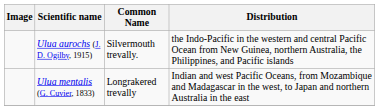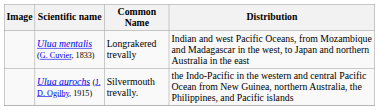 <table class="wikitable">
 <tr>
 <th>Image</th>
 <th>Scientific name</th>
 <th>Common Name</th>
 <th>Distribution</th>
 </tr>
 <tr>
 <td></td>
+<td><em><a href='#'>Ulua mentalis</a></em> <small>(<a href='#'>G. Cuvier</a>, 1833)</small></td>
+<td>Longrakered trevally</td>
+<td>Indian and west Pacific Oceans, from Mozambique and Madagascar in the west, to Japan and northern Australia in the east</td>
+</tr>
+<tr>
+<td></td>
 <td><em><a href='#'>Ulua aurochs</a></em> <small>(<a href='#'>J. D. Ogilby</a>, 1915)</small></td>
 <td>Silvermouth trevally.</td>
 <td>the Indo-Pacific in the western and central Pacific Ocean from New Guinea, northern Australia, the Philippines, and Pacific islands</td>
 </tr>
 <tr>
-<td></td>
-<td><em><a href='#'>Ulua mentalis</a></em> <small>(<a href='#'>G. Cuvier</a>, 1833)</small></td>
-<td>Longrakered trevally</td>
-<td>Indian and west Pacific Oceans, from Mozambique and Madagascar in the west, to Japan and northern Australia in the east</td>
-</tr>
-<tr>
 </tr>
 </table>
